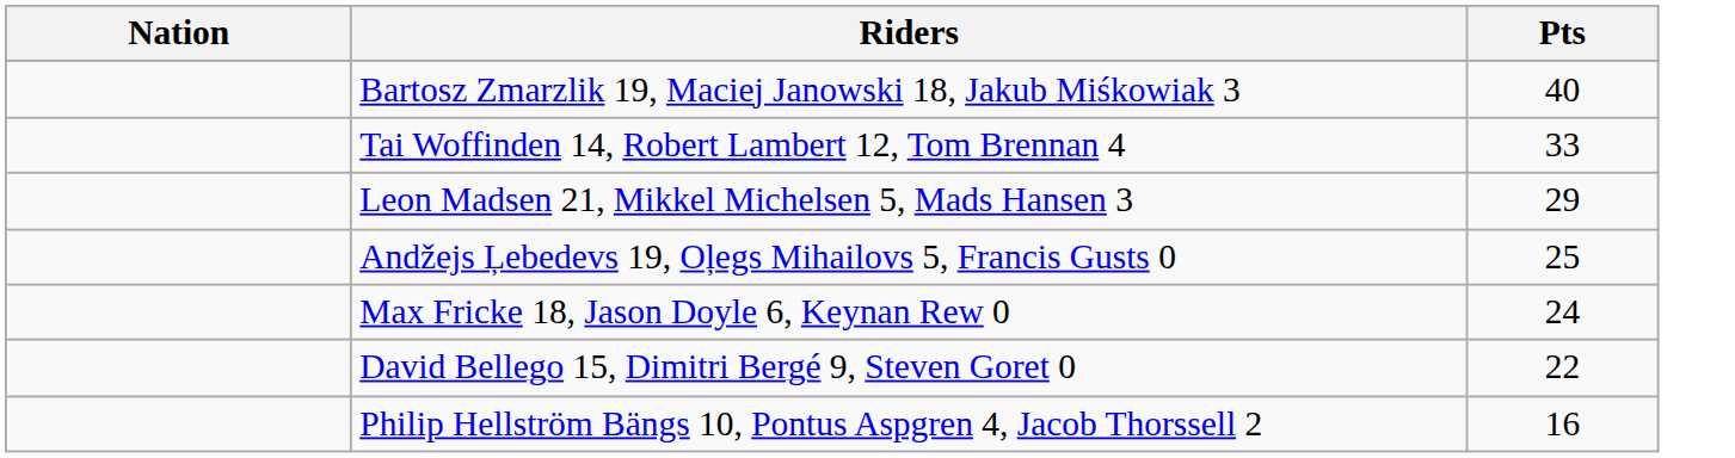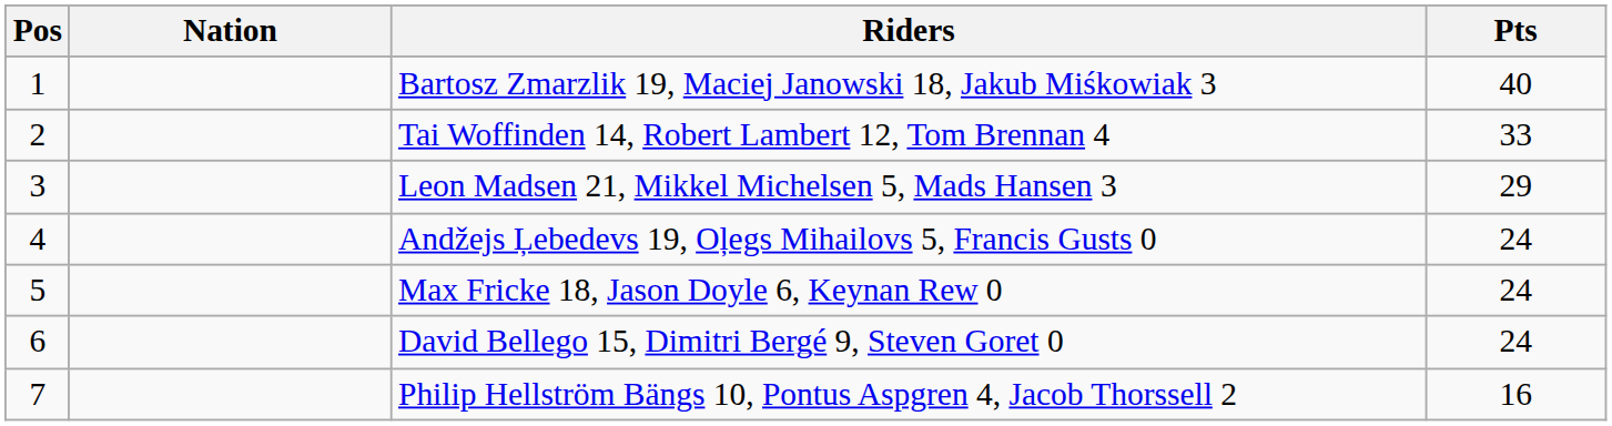 <table class="wikitable" style="font-size: 100%">
 <tr>
+<th width=20>Pos</th>
 <th width=150>Nation</th>
 <th width=500>Riders</th>
 <th width=80>Pts</th>
 </tr>
 <tr align=center>
+<td>1</td>
 <td align="left"></td>
 <td align="left"><a href='#'>Bartosz Zmarzlik</a> 19, <a href='#'>Maciej Janowski</a> 18, <a href='#'>Jakub Miśkowiak</a> 3</td>
 <td>40</td>
 </tr>
 <tr align=center>
+<td>2</td>
 <td align="left"></td>
 <td align="left"><a href='#'>Tai Woffinden</a> 14, <a href='#'>Robert Lambert</a> 12, <a href='#'>Tom Brennan</a> 4</td>
 <td>33</td>
 </tr>
 <tr align=center>
+<td>3</td>
 <td align="left"></td>
 <td align="left"><a href='#'>Leon Madsen</a> 21, <a href='#'>Mikkel Michelsen</a> 5, <a href='#'>Mads Hansen</a> 3</td>
 <td>29</td>
 </tr>
 <tr align=center>
+<td>4</td>
 <td align="left"></td>
 <td align="left"><a href='#'>Andžejs Ļebedevs</a> 19, <a href='#'>Oļegs Mihailovs</a> 5, <a href='#'>Francis Gusts</a> 0</td>
-<td>25</td>
+<td>24</td>
 </tr>
 <tr align=center>
+<td>5</td>
 <td align="left"></td>
 <td align="left"><a href='#'>Max Fricke</a> 18, <a href='#'>Jason Doyle</a> 6, <a href='#'>Keynan Rew</a> 0</td>
 <td>24</td>
 </tr>
 <tr align=center>
+<td>6</td>
 <td align="left"></td>
 <td align="left"><a href='#'>David Bellego</a> 15, <a href='#'>Dimitri Bergé</a> 9, <a href='#'>Steven Goret</a> 0</td>
-<td>22</td>
+<td>24</td>
 </tr>
 <tr align=center>
+<td>7</td>
 <td align="left"></td>
 <td align="left"><a href='#'>Philip Hellström Bängs</a> 10, <a href='#'>Pontus Aspgren</a> 4, <a href='#'>Jacob Thorssell</a> 2</td>
 <td>16</td>
 </tr>
 </table>
